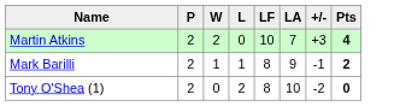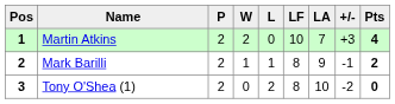 <table style=border-collapse:collapse border=1 cellspacing=0 cellpadding=5>
 <tr align=center bgcolor=#efefef>
+<th width=20>Pos</th>
 <th width=200>Name</th>
 <th width=20>P</th>
 <th width=20>W</th>
 <th width=20>L</th>
 <th width=20>LF</th>
 <th width=20>LA</th>
 <th width=20>+/-</th>
 <th width=20>Pts</th>
 </tr>
 <tr align=center style="background: #ccffcc;">
+<td><strong>1</strong></td>
 <td align="left"> <a href='#'>Martin Atkins</a></td>
 <td>2</td>
 <td>2</td>
 <td>0</td>
 <td>10</td>
 <td>7</td>
 <td>+3</td>
 <td><strong>4</strong></td>
 </tr>
 <tr align=center>
+<td><strong>2</strong></td>
 <td align="left"> <a href='#'>Mark Barilli</a></td>
 <td>2</td>
 <td>1</td>
 <td>1</td>
 <td>8</td>
 <td>9</td>
 <td>-1</td>
 <td><strong>2</strong></td>
 </tr>
 <tr align=center>
+<td><strong>3</strong></td>
 <td align="left"> <a href='#'>Tony O'Shea</a> (1)</td>
 <td>2</td>
 <td>0</td>
 <td>2</td>
 <td>8</td>
 <td>10</td>
 <td>-2</td>
 <td><strong>0</strong></td>
 </tr>
 </table>
